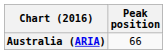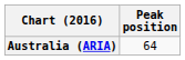 <table class="wikitable plainrowheaders" style="text-align:center;">
 <tr>
 <th scope="col">Chart (2016)</th>
 <th scope="col">Peak<br>position</th>
 </tr>
 <tr>
 <th scope="row">Australia (<a href='#'>ARIA</a>)</th>
-<td>66</td>
+<td>64</td>
 </tr>
 </table>
